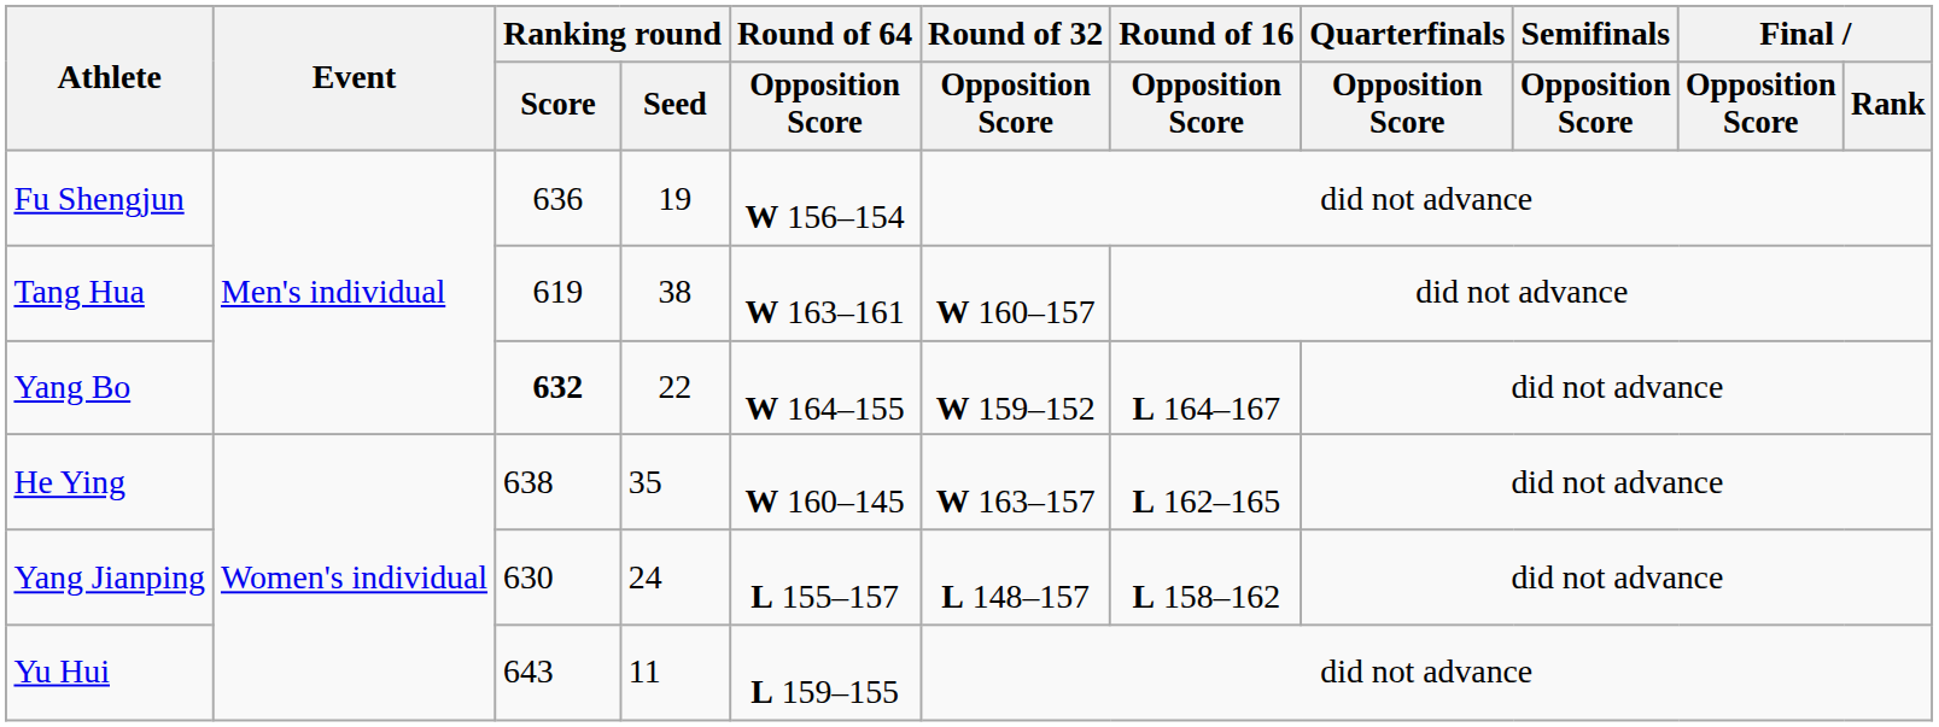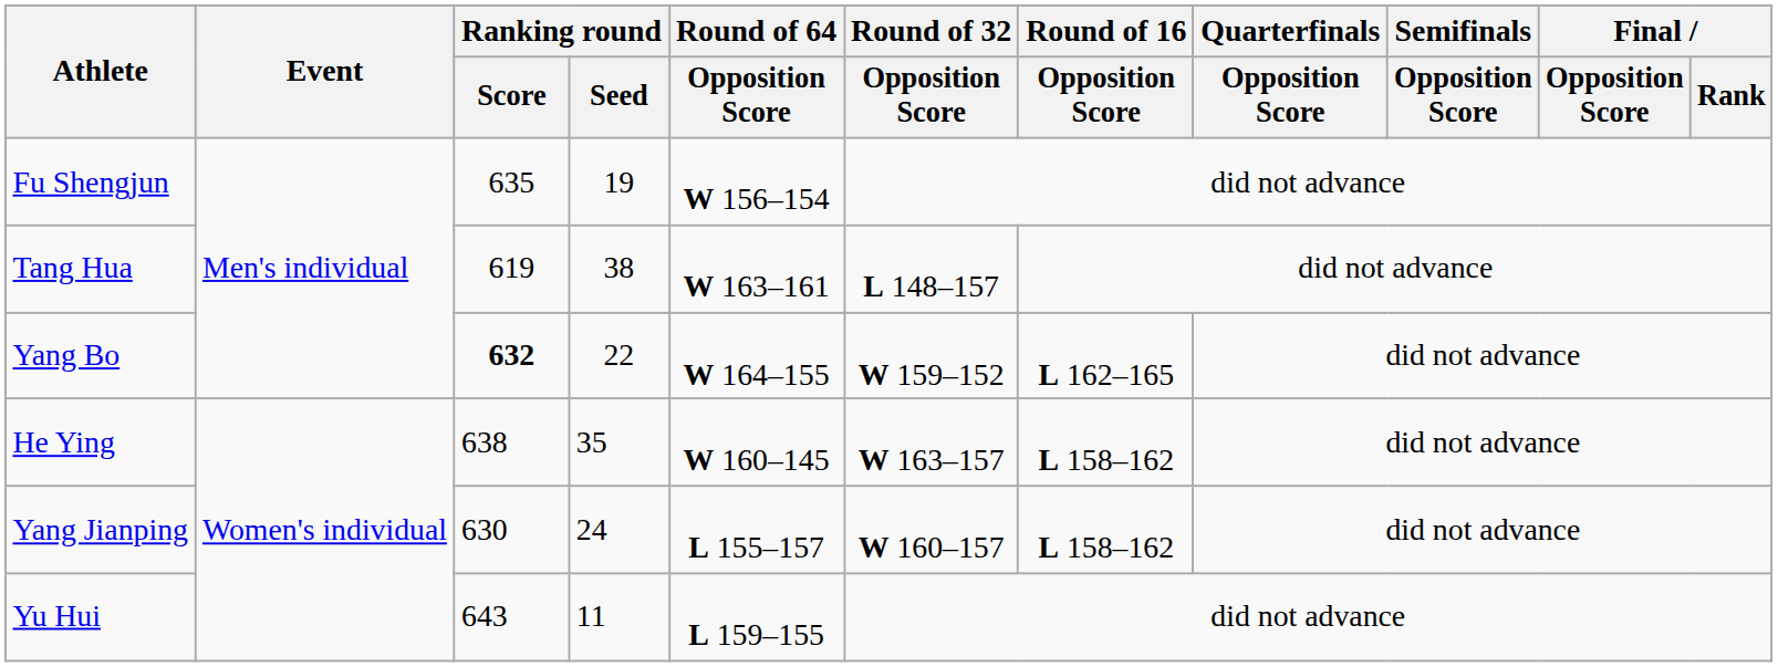 <table class="wikitable" style="font-size:90%">
 <tr>
 <th rowspan="2">Athlete</th>
 <th rowspan="2">Event</th>
 <th colspan="2">Ranking round</th>
 <th>Round of 64</th>
 <th>Round of 32</th>
 <th>Round of 16</th>
 <th>Quarterfinals</th>
 <th>Semifinals</th>
 <th colspan="2">Final / </th>
 </tr>
 <tr style="font-size:95%">
 <th>Score</th>
 <th>Seed</th>
 <th>Opposition<br>Score</th>
 <th>Opposition<br>Score</th>
 <th>Opposition<br>Score</th>
 <th>Opposition<br>Score</th>
 <th>Opposition<br>Score</th>
 <th>Opposition<br>Score</th>
 <th>Rank</th>
 </tr>
 <tr>
 <td align=left><a href='#'>Fu Shengjun</a></td>
 <td rowspan="3" align=left><a href='#'>Men's individual</a></td>
-<td align=center>636</td>
+<td align=center>635</td>
 <td align=center>19</td>
 <td align=center><br><strong>W</strong> 156–154</td>
 <td align=center colspan="6">did not advance</td>
 </tr>
 <tr>
 <td align=left><a href='#'>Tang Hua</a></td>
 <td align=center>619</td>
 <td align=center>38</td>
 <td align=center><br><strong>W</strong> 163–161</td>
-<td align=center><br><strong>W</strong> 160–157</td>
+<td align=center><br><strong>L</strong> 148–157</td>
 <td align=center colspan="5">did not advance</td>
 </tr>
 <tr>
 <td align=left><a href='#'>Yang Bo</a></td>
 <td align=center><strong>632</strong></td>
 <td align=center>22</td>
 <td align=center><br><strong>W</strong> 164–155</td>
 <td align=center><br><strong>W</strong> 159–152</td>
-<td align=center><br><strong>L</strong> 164–167</td>
+<td align=center><br><strong>L</strong> 162–165</td>
 <td align=center colspan="4">did not advance</td>
 </tr>
 <tr>
 <td align=left><a href='#'>He Ying</a></td>
 <td rowspan="3" align=left><a href='#'>Women's individual</a></td>
 <td>638</td>
 <td>35</td>
 <td align=center><br><strong>W</strong> 160–145</td>
 <td align=center><br><strong>W</strong> 163–157</td>
-<td align=center><br><strong>L</strong> 162–165</td>
+<td align=center><br><strong>L</strong> 158–162</td>
 <td align=center colspan="4">did not advance</td>
 </tr>
 <tr>
 <td align=left><a href='#'>Yang Jianping</a></td>
 <td>630</td>
 <td>24</td>
 <td align=center><br><strong>L</strong> 155–157</td>
-<td align=center><br><strong>L</strong> 148–157</td>
+<td align=center><br><strong>W</strong> 160–157</td>
 <td align=center><br><strong>L</strong> 158–162</td>
 <td align=center colspan="4">did not advance</td>
 </tr>
 <tr>
 <td align=left><a href='#'>Yu Hui</a></td>
 <td>643</td>
 <td>11</td>
 <td align=center><br><strong>L</strong> 159–155</td>
 <td align=center colspan="6">did not advance</td>
 </tr>
 </table>
